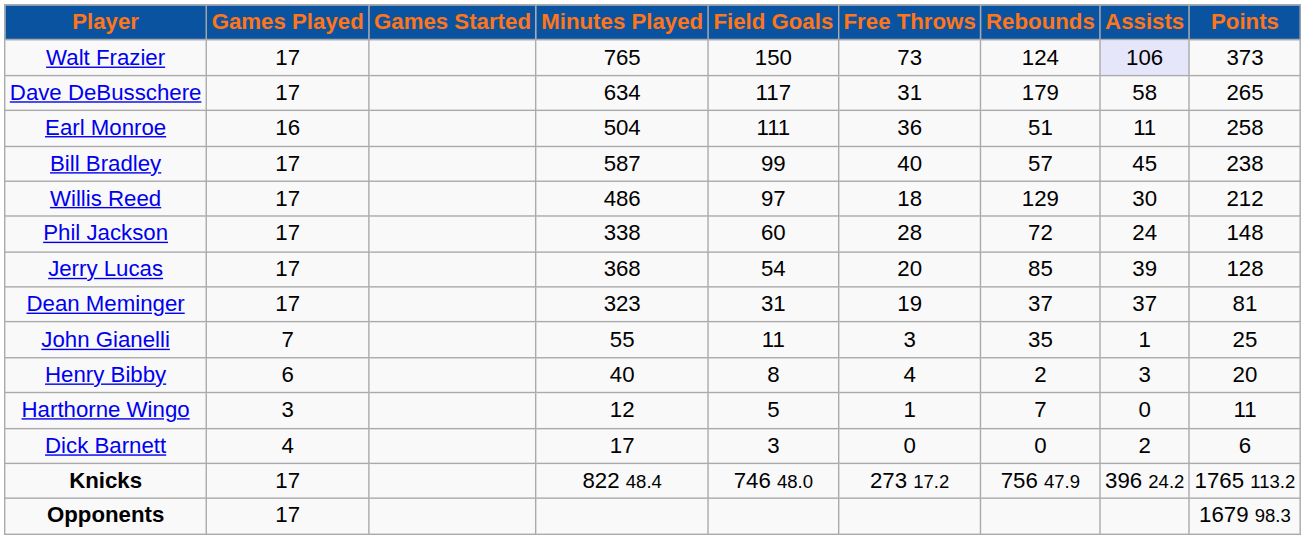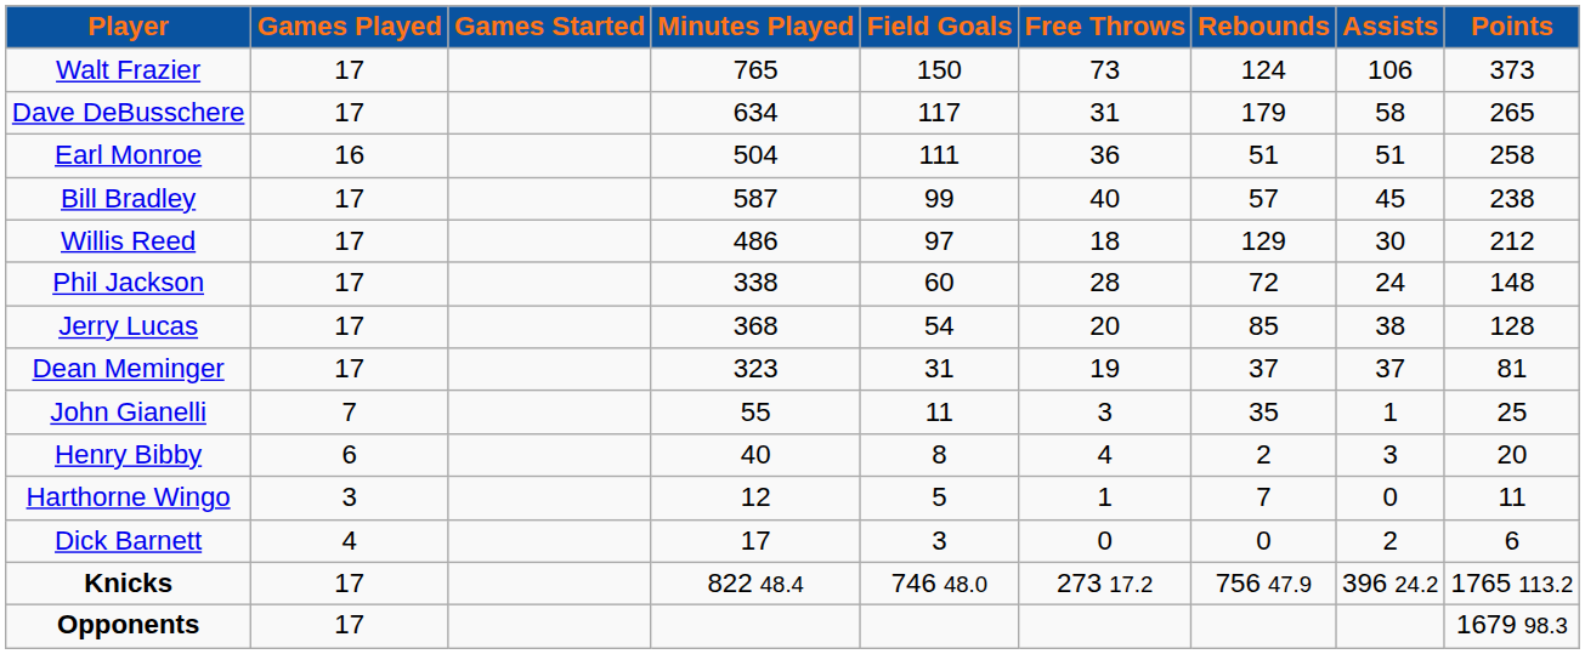 <table class="wikitable">
 <tr>
 <th style="color:#FF7518; background:#0953a0;">Player</th>
 <th style="color:#FF7518; background:#0953a0;">Games Played</th>
 <th style="color:#FF7518; background:#0953a0;">Games Started</th>
 <th style="color:#FF7518; background:#0953a0;">Minutes Played</th>
 <th style="color:#FF7518; background:#0953a0;">Field Goals</th>
 <th style="color:#FF7518; background:#0953a0;">Free Throws</th>
 <th style="color:#FF7518; background:#0953a0;">Rebounds</th>
 <th style="color:#FF7518; background:#0953a0;">Assists</th>
 <th style="color:#FF7518; background:#0953a0;">Points</th>
 </tr>
 <tr align="center">
 <td><a href='#'>Walt Frazier</a></td>
 <td>17</td>
 <td></td>
 <td>765</td>
 <td>150</td>
 <td>73</td>
 <td>124</td>
-<td style="background: lavender;">106</td>
+<td>106</td>
 <td>373</td>
 </tr>
 <tr align="center">
 <td><a href='#'>Dave DeBusschere</a></td>
 <td>17</td>
 <td></td>
 <td>634</td>
 <td>117</td>
 <td>31</td>
 <td>179</td>
 <td>58</td>
 <td>265</td>
 </tr>
 <tr align="center">
 <td><a href='#'>Earl Monroe</a></td>
 <td>16</td>
 <td></td>
 <td>504</td>
 <td>111</td>
 <td>36</td>
 <td>51</td>
-<td>11</td>
+<td>51</td>
 <td>258</td>
 </tr>
 <tr align="center">
 <td><a href='#'>Bill Bradley</a></td>
 <td>17</td>
 <td></td>
 <td>587</td>
 <td>99</td>
 <td>40</td>
 <td>57</td>
 <td>45</td>
 <td>238</td>
 </tr>
 <tr align="center">
 <td><a href='#'>Willis Reed</a></td>
 <td>17</td>
 <td></td>
 <td>486</td>
 <td>97</td>
 <td>18</td>
 <td>129</td>
 <td>30</td>
 <td>212</td>
 </tr>
 <tr align="center">
 <td><a href='#'>Phil Jackson</a></td>
 <td>17</td>
 <td></td>
 <td>338</td>
 <td>60</td>
 <td>28</td>
 <td>72</td>
 <td>24</td>
 <td>148</td>
 </tr>
 <tr align="center">
 <td><a href='#'>Jerry Lucas</a></td>
 <td>17</td>
 <td></td>
 <td>368</td>
 <td>54</td>
 <td>20</td>
 <td>85</td>
-<td>39</td>
+<td>38</td>
 <td>128</td>
 </tr>
 <tr align="center">
 <td><a href='#'>Dean Meminger</a></td>
 <td>17</td>
 <td></td>
 <td>323</td>
 <td>31</td>
 <td>19</td>
 <td>37</td>
 <td>37</td>
 <td>81</td>
 </tr>
 <tr align="center">
 <td><a href='#'>John Gianelli</a></td>
 <td>7</td>
 <td></td>
 <td>55</td>
 <td>11</td>
 <td>3</td>
 <td>35</td>
 <td>1</td>
 <td>25</td>
 </tr>
 <tr align="center">
 <td><a href='#'>Henry Bibby</a></td>
 <td>6</td>
 <td></td>
 <td>40</td>
 <td>8</td>
 <td>4</td>
 <td>2</td>
 <td>3</td>
 <td>20</td>
 </tr>
 <tr align="center">
 <td><a href='#'>Harthorne Wingo</a></td>
 <td>3</td>
 <td></td>
 <td>12</td>
 <td>5</td>
 <td>1</td>
 <td>7</td>
 <td>0</td>
 <td>11</td>
 </tr>
 <tr align="center">
 <td><a href='#'>Dick Barnett</a></td>
 <td>4</td>
 <td></td>
 <td>17</td>
 <td>3</td>
 <td>0</td>
 <td>0</td>
 <td>2</td>
 <td>6</td>
 </tr>
 <tr align="center">
 <td><strong>Knicks</strong></td>
 <td>17</td>
 <td></td>
 <td>822 <small>48.4</small></td>
 <td>746 <small>48.0</small></td>
 <td>273 <small>17.2</small></td>
 <td>756 <small>47.9</small></td>
 <td>396 <small>24.2</small></td>
 <td>1765 <small>113.2</small></td>
 </tr>
 <tr align="center">
 <td><strong>Opponents</strong></td>
 <td>17</td>
 <td></td>
 <td></td>
 <td></td>
 <td></td>
 <td></td>
 <td></td>
 <td>1679 <small>98.3</small></td>
 </tr>
 </table>
